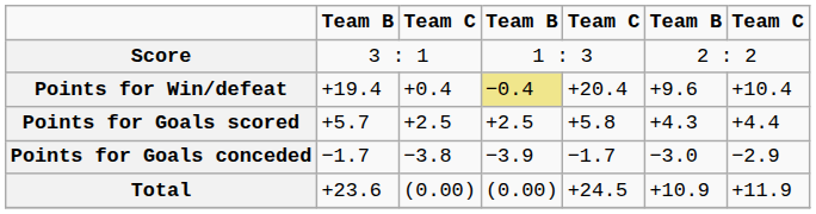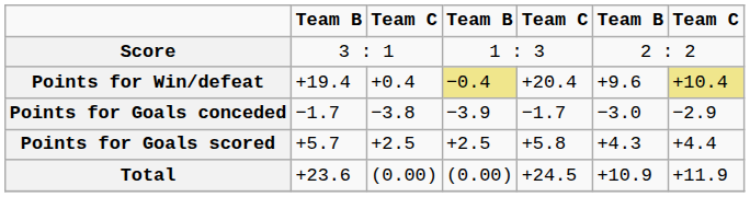 <table class="wikitable" style="font-size: 90%;">
 <tr>
 <td></td>
 <td><strong>Team B</strong></td>
 <td><strong>Team C</strong></td>
 <td><strong>Team B</strong></td>
 <td><strong>Team C</strong></td>
 <td><strong>Team B</strong></td>
 <td><strong>Team C</strong></td>
 </tr>
 <tr>
 <th>Score</th>
 <td colspan="2" style="text-align: center;">3 : 1</td>
 <td colspan="2" style="text-align: center;">1 : 3</td>
 <td colspan="2" style="text-align: center;">2 : 2</td>
 </tr>
 <tr>
 <th>Points for Win/defeat</th>
 <td>+19.4</td>
 <td>+0.4</td>
 <td style="background: khaki;">−0.4</td>
 <td>+20.4</td>
 <td>+9.6</td>
-<td>+10.4</td>
+<td style="background: khaki;">+10.4</td>
+</tr>
+<tr>
+<th>Points for Goals conceded</th>
+<td>−1.7</td>
+<td>−3.8</td>
+<td>−3.9</td>
+<td>−1.7</td>
+<td>−3.0</td>
+<td>−2.9</td>
 </tr>
 <tr>
 <th>Points for Goals scored</th>
 <td>+5.7</td>
 <td>+2.5</td>
 <td>+2.5</td>
 <td>+5.8</td>
 <td>+4.3</td>
 <td>+4.4</td>
-</tr>
-<tr>
-<th>Points for Goals conceded</th>
-<td>−1.7</td>
-<td>−3.8</td>
-<td>−3.9</td>
-<td>−1.7</td>
-<td>−3.0</td>
-<td>−2.9</td>
 </tr>
 <tr>
 <th>Total</th>
 <td>+23.6</td>
 <td>(0.00)</td>
 <td>(0.00)</td>
 <td>+24.5</td>
 <td>+10.9</td>
 <td>+11.9</td>
 </tr>
 <tr>
 </tr>
 </table>
